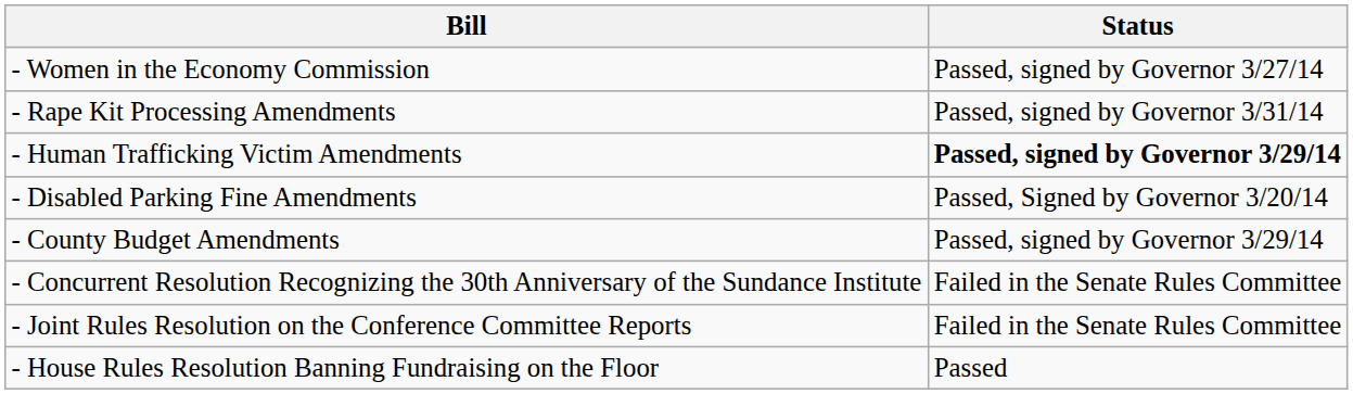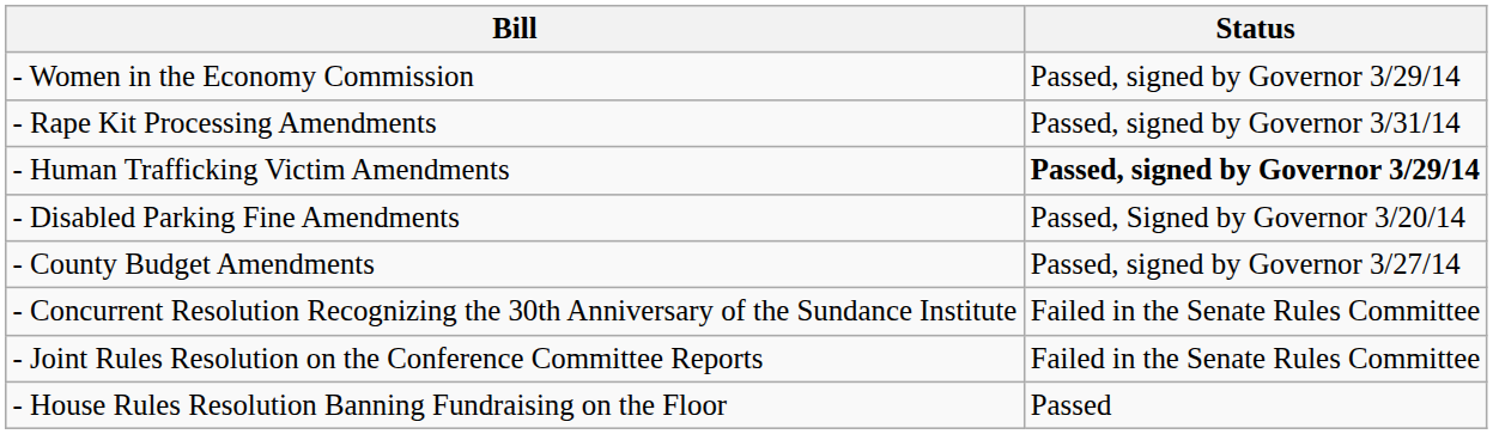 <table class="wikitable">
 <tr>
 <th>Bill</th>
 <th>Status</th>
 </tr>
 <tr>
 <td>- Women in the Economy Commission</td>
-<td>Passed, signed by Governor 3/27/14</td>
+<td>Passed, signed by Governor 3/29/14</td>
 </tr>
 <tr>
 <td>- Rape Kit Processing Amendments</td>
 <td>Passed, signed by Governor 3/31/14</td>
 </tr>
 <tr>
 <td>- Human Trafficking Victim Amendments</td>
 <td><strong>Passed, signed by Governor 3/29/14</strong></td>
 </tr>
 <tr>
 <td>- Disabled Parking Fine Amendments</td>
 <td>Passed, Signed by Governor 3/20/14</td>
 </tr>
 <tr>
 <td>- County Budget Amendments</td>
-<td>Passed, signed by Governor 3/29/14</td>
+<td>Passed, signed by Governor 3/27/14</td>
 </tr>
 <tr>
 <td>- Concurrent Resolution Recognizing the 30th Anniversary of the Sundance Institute</td>
 <td>Failed in the Senate Rules Committee</td>
 </tr>
 <tr>
 <td>- Joint Rules Resolution on the Conference Committee Reports</td>
 <td>Failed in the Senate Rules Committee</td>
 </tr>
 <tr>
 <td>- House Rules Resolution Banning Fundraising on the Floor</td>
 <td>Passed</td>
 </tr>
 </table>
